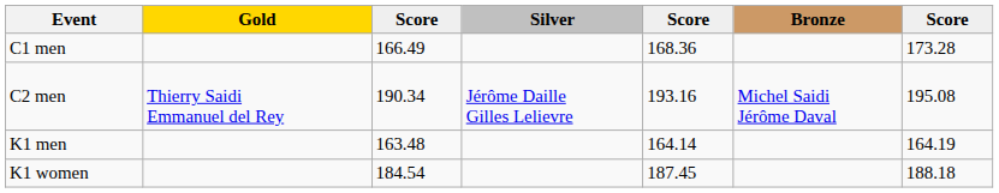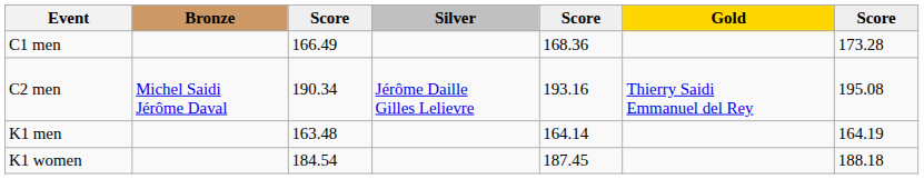 <table class="wikitable" width=100%>
 <tr>
 <th>Event</th>
-<td align=center bgcolor="gold"><strong>Gold</strong></td>
+<td align=center bgcolor="CC9966"><strong>Bronze</strong></td>
 <td align=center bgcolor="EFEFEF"><strong>Score</strong></td>
 <td align=center bgcolor="silver"><strong>Silver</strong></td>
 <td align=center bgcolor="EFEFEF"><strong>Score</strong></td>
-<td align=center bgcolor="CC9966"><strong>Bronze</strong></td>
+<td align=center bgcolor="gold"><strong>Gold</strong></td>
 <td align=center bgcolor="EFEFEF"><strong>Score</strong></td>
 </tr>
 <tr>
 <td>C1 men</td>
 <td></td>
 <td>166.49</td>
 <td></td>
 <td>168.36</td>
 <td></td>
 <td>173.28</td>
 </tr>
 <tr>
 <td>C2 men</td>
-<td><br><a href='#'>Thierry Saidi</a><br><a href='#'>Emmanuel del Rey</a></td>
+<td><br><a href='#'>Michel Saidi</a><br><a href='#'>Jérôme Daval</a></td>
 <td>190.34</td>
 <td><br><a href='#'>Jérôme Daille</a><br><a href='#'>Gilles Lelievre</a></td>
 <td>193.16</td>
-<td><br><a href='#'>Michel Saidi</a><br><a href='#'>Jérôme Daval</a></td>
+<td><br><a href='#'>Thierry Saidi</a><br><a href='#'>Emmanuel del Rey</a></td>
 <td>195.08</td>
 </tr>
 <tr>
 <td>K1 men</td>
 <td></td>
 <td>163.48</td>
 <td></td>
 <td>164.14</td>
 <td></td>
 <td>164.19</td>
 </tr>
 <tr>
 <td>K1 women</td>
 <td></td>
 <td>184.54</td>
 <td></td>
 <td>187.45</td>
 <td></td>
 <td>188.18</td>
 </tr>
 </table>
